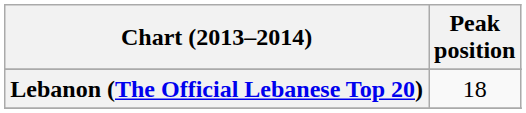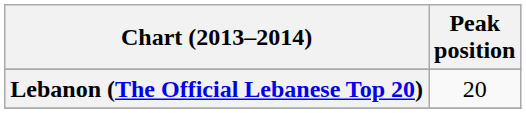 <table class="wikitable sortable plainrowheaders" style="text-align:center">
 <tr>
 <th scope="col">Chart (2013–2014)</th>
 <th scope="col">Peak<br>position</th>
 </tr>
 <tr>
 </tr>
 <tr>
 </tr>
 <tr>
 </tr>
 <tr>
 </tr>
 <tr>
 </tr>
 <tr>
 </tr>
 <tr>
 </tr>
 <tr>
 </tr>
 <tr>
 <th scope="row">Lebanon (<a href='#'>The Official Lebanese Top 20</a>)</th>
-<td>18</td>
+<td>20</td>
 </tr>
 <tr>
 </tr>
 <tr>
 </tr>
 <tr>
 </tr>
 <tr>
 </tr>
 <tr>
 </tr>
 <tr>
 </tr>
 <tr>
 </tr>
 </table>
